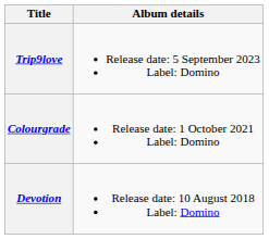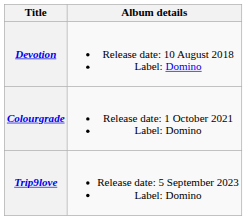 <table class="wikitable plainrowheaders" style="text-align:center;">
 <tr>
 <th scope="col">Title</th>
 <th scope="col">Album details</th>
 </tr>
 <tr>
-<th scope="row"><em><a href='#'>Trip9love</a></em></th>
-<td><br><ul><li>Release date: 5 September 2023</li><li>Label: Domino</li></ul></td>
+<th scope="row"><em><a href='#'>Devotion</a></em></th>
+<td><br><ul><li>Release date: 10 August 2018</li><li>Label: <a href='#'>Domino</a></li></ul></td>
 </tr>
 <tr>
 <th scope="row"><em><a href='#'>Colourgrade</a></em></th>
 <td><br><ul><li>Release date: 1 October 2021</li><li>Label: Domino</li></ul></td>
 </tr>
 <tr>
-<th scope="row"><em><a href='#'>Devotion</a></em></th>
-<td><br><ul><li>Release date: 10 August 2018</li><li>Label: <a href='#'>Domino</a></li></ul></td>
+<th scope="row"><em><a href='#'>Trip9love</a></em></th>
+<td><br><ul><li>Release date: 5 September 2023</li><li>Label: Domino</li></ul></td>
 </tr>
 </table>
